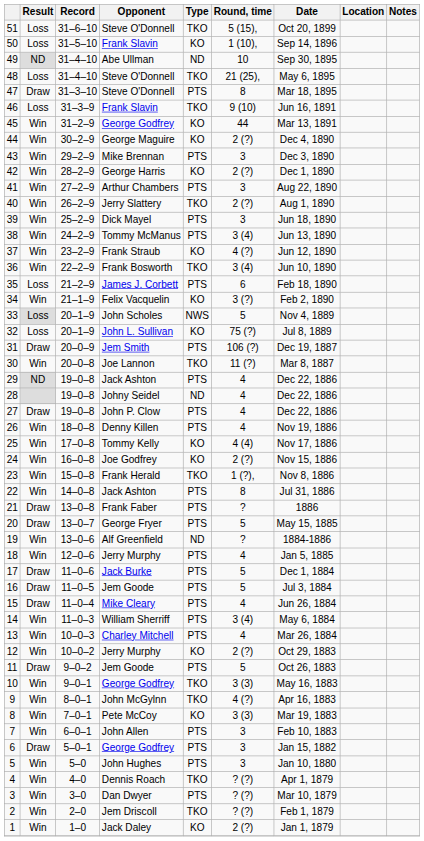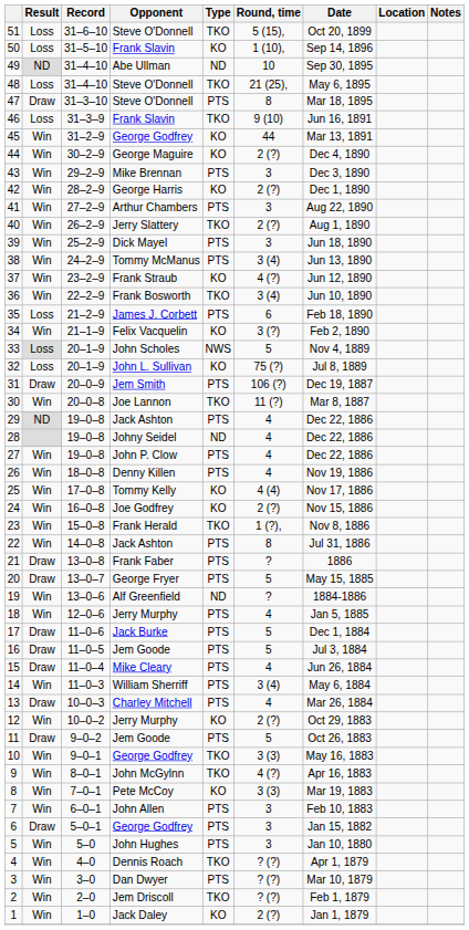 <table class="wikitable mw-collapsible mw-collapsed" style="text-align:center">
 <tr>
 <th></th>
 <th>Result</th>
 <th>Record</th>
 <th>Opponent</th>
 <th>Type</th>
 <th>Round, time</th>
 <th>Date</th>
 <th>Location</th>
 <th>Notes</th>
 </tr>
 <tr>
 <td>51</td>
 <td>Loss</td>
 <td>31–6–10 </td>
 <td align=left>Steve O'Donnell</td>
 <td>TKO</td>
 <td>5 (15), </td>
 <td>Oct 20, 1899</td>
 <td style="text-align:left;"></td>
 <td></td>
 </tr>
 <tr>
 <td>50</td>
 <td>Loss</td>
 <td>31–5–10 </td>
 <td align=left><a href='#'>Frank Slavin</a></td>
 <td>KO</td>
 <td>1 (10), </td>
 <td>Sep 14, 1896</td>
 <td style="text-align:left;"></td>
 <td></td>
 </tr>
 <tr>
 <td>49</td>
 <td style="background:#DDD">ND</td>
 <td>31–4–10 </td>
 <td align=left>Abe Ullman</td>
 <td>ND</td>
 <td>10</td>
 <td>Sep 30, 1895</td>
 <td style="text-align:left;"></td>
 <td style="text-align:left;"></td>
 </tr>
 <tr>
 <td>48</td>
 <td>Loss</td>
 <td>31–4–10 </td>
 <td align=left>Steve O'Donnell</td>
 <td>TKO</td>
 <td>21 (25), </td>
 <td>May 6, 1895</td>
 <td style="text-align:left;"></td>
 <td></td>
 </tr>
 <tr>
 <td>47</td>
 <td>Draw</td>
 <td>31–3–10 </td>
 <td align=left>Steve O'Donnell</td>
 <td>PTS</td>
 <td>8</td>
 <td>Mar 18, 1895</td>
 <td style="text-align:left;"></td>
 <td></td>
 </tr>
 <tr>
 <td>46</td>
 <td>Loss</td>
 <td>31–3–9 </td>
 <td align=left><a href='#'>Frank Slavin</a></td>
 <td>TKO</td>
 <td>9 (10)</td>
 <td>Jun 16, 1891</td>
 <td style="text-align:left;"></td>
 <td style="text-align:left;"></td>
 </tr>
 <tr>
 <td>45</td>
 <td>Win</td>
 <td>31–2–9 </td>
 <td align=left><a href='#'>George Godfrey</a></td>
 <td>KO</td>
 <td>44</td>
 <td>Mar 13, 1891</td>
 <td style="text-align:left;"></td>
 <td style="text-align:left;"></td>
 </tr>
 <tr>
 <td>44</td>
 <td>Win</td>
 <td>30–2–9 </td>
 <td align=left>George Maguire</td>
 <td>KO</td>
 <td>2 (?)</td>
 <td>Dec 4, 1890</td>
 <td style="text-align:left;"></td>
 <td></td>
 </tr>
 <tr>
 <td>43</td>
 <td>Win</td>
 <td>29–2–9 </td>
 <td align=left>Mike Brennan</td>
 <td>PTS</td>
 <td>3</td>
 <td>Dec 3, 1890</td>
 <td style="text-align:left;"></td>
 <td></td>
 </tr>
 <tr>
 <td>42</td>
 <td>Win</td>
 <td>28–2–9 </td>
 <td align=left>George Harris</td>
 <td>KO</td>
 <td>2 (?)</td>
 <td>Dec 1, 1890</td>
 <td style="text-align:left;"></td>
 <td></td>
 </tr>
 <tr>
 <td>41</td>
 <td>Win</td>
 <td>27–2–9 </td>
 <td align=left>Arthur Chambers</td>
 <td>PTS</td>
 <td>3</td>
 <td>Aug 22, 1890</td>
 <td style="text-align:left;"></td>
 <td></td>
 </tr>
 <tr>
 <td>40</td>
 <td>Win</td>
 <td>26–2–9 </td>
 <td align=left>Jerry Slattery</td>
 <td>TKO</td>
 <td>2 (?)</td>
 <td>Aug 1, 1890</td>
 <td style="text-align:left;"></td>
 <td></td>
 </tr>
 <tr>
 <td>39</td>
 <td>Win</td>
 <td>25–2–9 </td>
 <td align=left>Dick Mayel</td>
 <td>PTS</td>
 <td>3</td>
 <td>Jun 18, 1890</td>
 <td style="text-align:left;"></td>
 <td></td>
 </tr>
 <tr>
 <td>38</td>
 <td>Win</td>
 <td>24–2–9 </td>
 <td align=left>Tommy McManus</td>
 <td>PTS</td>
 <td>3 (4)</td>
 <td>Jun 13, 1890</td>
 <td style="text-align:left;"></td>
 <td></td>
 </tr>
 <tr>
 <td>37</td>
 <td>Win</td>
 <td>23–2–9 </td>
 <td align=left>Frank Straub</td>
 <td>KO</td>
 <td>4 (?)</td>
 <td>Jun 12, 1890</td>
 <td style="text-align:left;"></td>
 <td></td>
 </tr>
 <tr>
 <td>36</td>
 <td>Win</td>
 <td>22–2–9 </td>
 <td align=left>Frank Bosworth</td>
 <td>TKO</td>
 <td>3 (4)</td>
 <td>Jun 10, 1890</td>
 <td style="text-align:left;"></td>
 <td></td>
 </tr>
 <tr>
 <td>35</td>
 <td>Loss</td>
 <td>21–2–9 </td>
 <td align=left><a href='#'>James J. Corbett</a></td>
 <td>PTS</td>
 <td>6</td>
 <td>Feb 18, 1890</td>
 <td style="text-align:left;"></td>
 <td></td>
 </tr>
 <tr>
 <td>34</td>
 <td>Win</td>
 <td>21–1–9 </td>
 <td align=left>Felix Vacquelin</td>
 <td>KO</td>
 <td>3 (?)</td>
 <td>Feb 2, 1890</td>
 <td style="text-align:left;"></td>
 <td></td>
 </tr>
 <tr>
 <td>33</td>
 <td style="background:#DDD">Loss</td>
 <td>20–1–9 </td>
 <td align=left>John Scholes</td>
 <td>NWS</td>
 <td>5</td>
 <td>Nov 4, 1889</td>
 <td style="text-align:left;"></td>
 <td></td>
 </tr>
 <tr>
 <td>32</td>
 <td>Loss</td>
 <td>20–1–9 </td>
 <td align=left><a href='#'>John L. Sullivan</a></td>
 <td>KO</td>
 <td>75 (?)</td>
 <td>Jul 8, 1889</td>
 <td style="text-align:left;"></td>
 <td style="text-align:left;"></td>
 </tr>
 <tr>
 <td>31</td>
 <td>Draw</td>
 <td>20–0–9 </td>
 <td align=left><a href='#'>Jem Smith</a></td>
 <td>PTS</td>
 <td>106 (?)</td>
 <td>Dec 19, 1887</td>
 <td style="text-align:left;"></td>
 <td style="text-align:left;"></td>
 </tr>
 <tr>
 <td>30</td>
 <td>Win</td>
 <td>20–0–8 </td>
 <td align=left>Joe Lannon</td>
 <td>TKO</td>
 <td>11 (?)</td>
 <td>Mar 8, 1887</td>
 <td style="text-align:left;"></td>
 <td></td>
 </tr>
 <tr>
 <td>29</td>
 <td style="background:#DDD">ND</td>
 <td>19–0–8 </td>
 <td align=left>Jack Ashton</td>
 <td>PTS</td>
 <td>4</td>
 <td>Dec 22, 1886</td>
 <td style="text-align:left;"></td>
 <td></td>
 </tr>
 <tr>
 <td>28</td>
 <td style="background:#DDD"></td>
 <td>19–0–8 </td>
 <td align=left>Johny Seidel</td>
 <td>ND</td>
 <td>4</td>
 <td>Dec 22, 1886</td>
 <td style="text-align:left;"></td>
 <td></td>
 </tr>
 <tr>
 <td>27</td>
-<td>Draw</td>
+<td>Win</td>
 <td>19–0–8</td>
 <td align=left>John P. Clow</td>
 <td>PTS</td>
 <td>4</td>
 <td>Dec 22, 1886</td>
 <td style="text-align:left;"></td>
 <td></td>
 </tr>
 <tr>
 <td>26</td>
 <td>Win</td>
 <td>18–0–8</td>
 <td align=left>Denny Killen</td>
 <td>PTS</td>
 <td>4</td>
 <td>Nov 19, 1886</td>
 <td style="text-align:left;"></td>
 <td></td>
 </tr>
 <tr>
 <td>25</td>
 <td>Win</td>
 <td>17–0–8</td>
 <td align=left>Tommy Kelly</td>
 <td>KO</td>
 <td>4 (4)</td>
 <td>Nov 17, 1886</td>
 <td style="text-align:left;"></td>
 <td></td>
 </tr>
 <tr>
 <td>24</td>
 <td>Win</td>
 <td>16–0–8</td>
 <td align=left>Joe Godfrey</td>
 <td>KO</td>
 <td>2 (?)</td>
 <td>Nov 15, 1886</td>
 <td style="text-align:left;"></td>
 <td></td>
 </tr>
 <tr>
 <td>23</td>
 <td>Win</td>
 <td>15–0–8</td>
 <td align=left>Frank Herald</td>
 <td>TKO</td>
 <td>1 (?), </td>
 <td>Nov 8, 1886</td>
 <td style="text-align:left;"></td>
 <td style="text-align:left;"></td>
 </tr>
 <tr>
 <td>22</td>
 <td>Win</td>
 <td>14–0–8</td>
 <td align=left>Jack Ashton</td>
 <td>PTS</td>
 <td>8</td>
 <td>Jul 31, 1886</td>
 <td style="text-align:left;"></td>
 <td></td>
 </tr>
 <tr>
 <td>21</td>
 <td>Draw</td>
 <td>13–0–8</td>
 <td align=left>Frank Faber</td>
 <td>PTS</td>
 <td>?</td>
 <td>1886</td>
 <td style="text-align:left;"></td>
 <td style="text-align:left;"></td>
 </tr>
 <tr>
 <td>20</td>
 <td>Draw</td>
 <td>13–0–7</td>
 <td align=left>George Fryer</td>
 <td>PTS</td>
 <td>5</td>
 <td>May 15, 1885</td>
 <td style="text-align:left;"></td>
 <td></td>
 </tr>
 <tr>
 <td>19</td>
 <td>Win</td>
 <td>13–0–6</td>
 <td align=left>Alf Greenfield</td>
 <td>ND</td>
 <td>?</td>
 <td>1884-1886</td>
 <td style="text-align:left;"></td>
 <td style="text-align:left;"></td>
 </tr>
 <tr>
 <td>18</td>
 <td>Win</td>
 <td>12–0–6</td>
 <td align=left>Jerry Murphy</td>
 <td>PTS</td>
 <td>4</td>
 <td>Jan 5, 1885</td>
 <td style="text-align:left;"></td>
 <td></td>
 </tr>
 <tr>
 <td>17</td>
 <td>Draw</td>
 <td>11–0–6</td>
 <td align=left><a href='#'>Jack Burke</a></td>
 <td>PTS</td>
 <td>5</td>
 <td>Dec 1, 1884</td>
 <td style="text-align:left;"></td>
 <td></td>
 </tr>
 <tr>
 <td>16</td>
 <td>Draw</td>
 <td>11–0–5</td>
 <td align=left>Jem Goode</td>
 <td>PTS</td>
 <td>5</td>
 <td>Jul 3, 1884</td>
 <td style="text-align:left;"></td>
 <td></td>
 </tr>
 <tr>
 <td>15</td>
 <td>Draw</td>
 <td>11–0–4</td>
 <td align=left><a href='#'>Mike Cleary</a></td>
 <td>PTS</td>
 <td>4</td>
 <td>Jun 26, 1884</td>
 <td style="text-align:left;"></td>
 <td></td>
 </tr>
 <tr>
 <td>14</td>
 <td>Win</td>
 <td>11–0–3</td>
 <td align=left>William Sherriff</td>
 <td>PTS</td>
 <td>3 (4)</td>
 <td>May 6, 1884</td>
 <td style="text-align:left;"></td>
 <td style="text-align:left;"></td>
 </tr>
 <tr>
 <td>13</td>
-<td>Win</td>
+<td>Draw</td>
 <td>10–0–3</td>
 <td align=left><a href='#'>Charley Mitchell</a></td>
 <td>PTS</td>
 <td>4</td>
 <td>Mar 26, 1884</td>
 <td style="text-align:left;"></td>
 <td></td>
 </tr>
 <tr>
 <td>12</td>
 <td>Win</td>
 <td>10–0–2</td>
 <td align=left>Jerry Murphy</td>
 <td>KO</td>
 <td>2 (?)</td>
 <td>Oct 29, 1883</td>
 <td style="text-align:left;"></td>
 <td style="text-align:left;"></td>
 </tr>
 <tr>
 <td>11</td>
 <td>Draw</td>
 <td>9–0–2</td>
 <td align=left>Jem Goode</td>
 <td>PTS</td>
 <td>5</td>
 <td>Oct 26, 1883</td>
 <td style="text-align:left;"></td>
 <td></td>
 </tr>
 <tr>
 <td>10</td>
 <td>Win</td>
 <td>9–0–1</td>
 <td align=left><a href='#'>George Godfrey</a></td>
 <td>TKO</td>
 <td>3 (3)</td>
 <td>May 16, 1883</td>
 <td style="text-align:left;"></td>
 <td style="text-align:left;"></td>
 </tr>
 <tr>
 <td>9</td>
 <td>Win</td>
 <td>8–0–1</td>
 <td align=left>John McGylnn</td>
 <td>TKO</td>
 <td>4 (?)</td>
 <td>Apr 16, 1883</td>
 <td style="text-align:left;"></td>
 <td></td>
 </tr>
 <tr>
 <td>8</td>
 <td>Win</td>
 <td>7–0–1</td>
 <td align=left>Pete McCoy</td>
 <td>KO</td>
 <td>3 (3)</td>
 <td>Mar 19, 1883</td>
 <td style="text-align:left;"></td>
 <td></td>
 </tr>
 <tr>
 <td>7</td>
 <td>Win</td>
 <td>6–0–1</td>
 <td align=left>John Allen</td>
 <td>PTS</td>
 <td>3</td>
 <td>Feb 10, 1883</td>
 <td style="text-align:left;"></td>
 <td style="text-align:left;"></td>
 </tr>
 <tr>
 <td>6</td>
 <td>Draw</td>
 <td>5–0–1</td>
 <td align=left><a href='#'>George Godfrey</a></td>
 <td>PTS</td>
 <td>3</td>
 <td>Jan 15, 1882</td>
 <td style="text-align:left;"></td>
 <td></td>
 </tr>
 <tr>
 <td>5</td>
 <td>Win</td>
 <td>5–0</td>
 <td align=left>John Hughes</td>
 <td>PTS</td>
 <td>3</td>
 <td>Jan 10, 1880</td>
 <td style="text-align:left;"></td>
 <td style="text-align:left;"></td>
 </tr>
 <tr>
 <td>4</td>
 <td>Win</td>
 <td>4–0</td>
 <td align=left>Dennis Roach</td>
 <td>TKO</td>
 <td>? (?)</td>
 <td>Apr 1, 1879</td>
 <td style="text-align:left;"></td>
 <td style="text-align:left;"></td>
 </tr>
 <tr>
 <td>3</td>
 <td>Win</td>
 <td>3–0</td>
 <td align=left>Dan Dwyer</td>
 <td>PTS</td>
 <td>? (?)</td>
 <td>Mar 10, 1879</td>
 <td style="text-align:left;"></td>
 <td style="text-align:left;"></td>
 </tr>
 <tr>
 <td>2</td>
 <td>Win</td>
 <td>2–0</td>
 <td align=left>Jem Driscoll</td>
 <td>TKO</td>
 <td>? (?)</td>
 <td>Feb 1, 1879</td>
 <td style="text-align:left;"></td>
 <td style="text-align:left;"></td>
 </tr>
 <tr>
 <td>1</td>
 <td>Win</td>
 <td>1–0</td>
 <td align=left>Jack Daley</td>
 <td>KO</td>
 <td>2 (?)</td>
 <td>Jan 1, 1879</td>
 <td style="text-align:left;"></td>
 <td style="text-align:left;"></td>
 </tr>
 <tr>
 </tr>
 </table>
